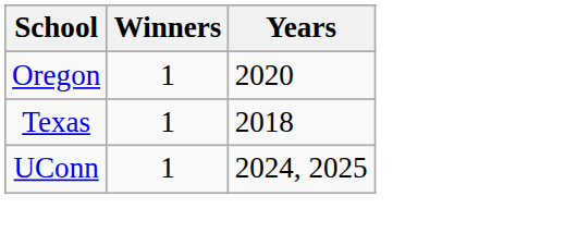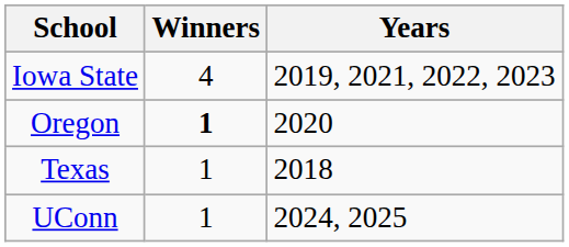 <table class="wikitable">
 <tr>
 <th>School</th>
 <th>Winners</th>
 <th>Years</th>
 </tr>
 <tr align="center">
+<td><a href='#'>Iowa State</a></td>
+<td>4</td>
+<td align="left">2019, 2021, 2022, 2023</td>
+</tr>
+<tr align="center">
 <td><a href='#'>Oregon</a></td>
-<td>1</td>
+<td><strong>1</strong></td>
 <td align="left">2020</td>
 </tr>
 <tr align="center">
 <td><a href='#'>Texas</a></td>
 <td>1</td>
 <td align="left">2018</td>
 </tr>
 <tr align="center">
 <td><a href='#'>UConn</a></td>
 <td>1</td>
 <td align="left">2024, 2025</td>
 </tr>
 </table>
